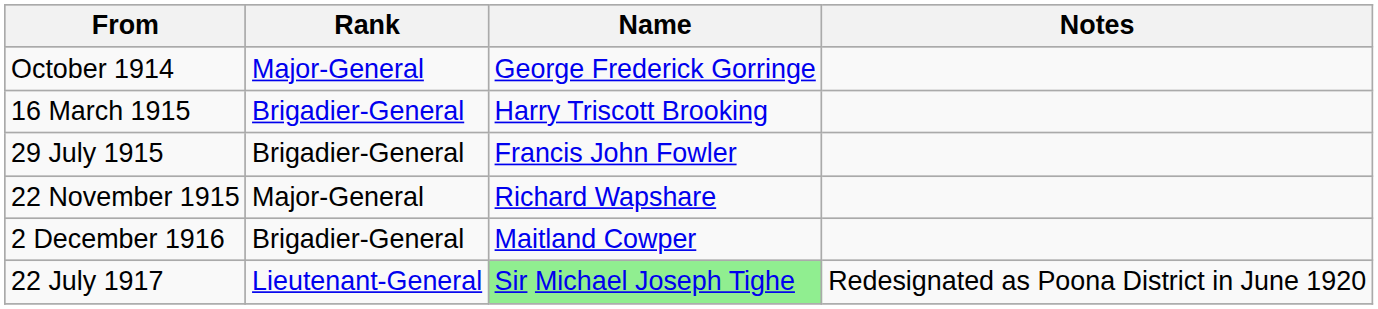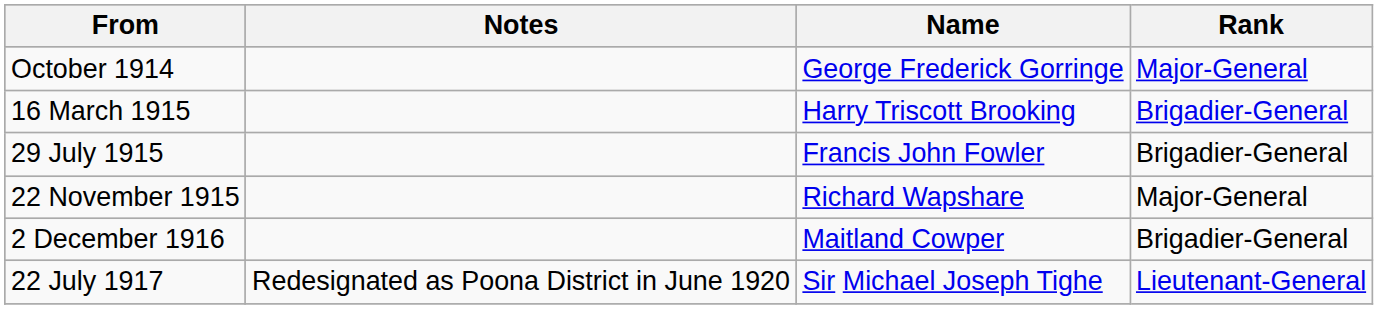 <table class="wikitable">
 <tr>
 <th>From</th>
+<th>Notes</th>
+<th>Name</th>
 <th>Rank</th>
-<th>Name</th>
-<th>Notes</th>
 </tr>
 <tr>
 <td>October 1914</td>
+<td></td>
+<td><a href='#'>George Frederick Gorringe</a></td>
 <td><a href='#'>Major-General</a></td>
-<td><a href='#'>George Frederick Gorringe</a></td>
-<td></td>
 </tr>
 <tr>
 <td>16 March 1915</td>
+<td></td>
+<td><a href='#'>Harry Triscott Brooking</a></td>
 <td><a href='#'>Brigadier-General</a></td>
-<td><a href='#'>Harry Triscott Brooking</a></td>
-<td></td>
 </tr>
 <tr>
 <td>29 July 1915</td>
+<td></td>
+<td><a href='#'>Francis John Fowler</a></td>
 <td>Brigadier-General</td>
-<td><a href='#'>Francis John Fowler</a></td>
-<td></td>
 </tr>
 <tr>
 <td>22 November 1915</td>
+<td></td>
+<td><a href='#'>Richard Wapshare</a></td>
 <td>Major-General</td>
-<td><a href='#'>Richard Wapshare</a></td>
-<td></td>
 </tr>
 <tr>
 <td>2 December 1916</td>
+<td></td>
+<td><a href='#'>Maitland Cowper</a></td>
 <td>Brigadier-General</td>
-<td><a href='#'>Maitland Cowper</a></td>
-<td></td>
 </tr>
 <tr>
 <td>22 July 1917</td>
+<td>Redesignated as Poona District in June 1920</td>
+<td><a href='#'>Sir</a> <a href='#'>Michael Joseph Tighe</a></td>
 <td><a href='#'>Lieutenant-General</a></td>
-<td style="background: lightgreen;"><a href='#'>Sir</a> <a href='#'>Michael Joseph Tighe</a></td>
-<td>Redesignated as Poona District in June 1920</td>
 </tr>
 </table>
